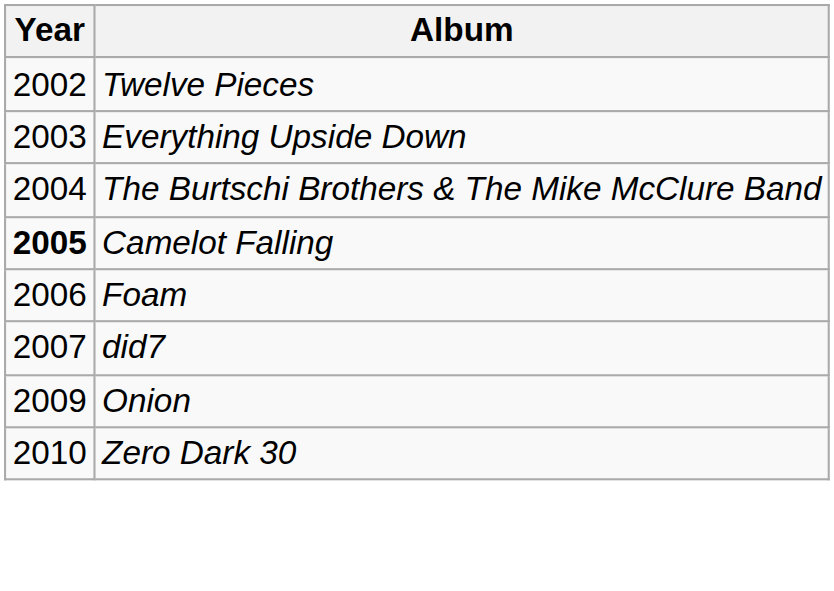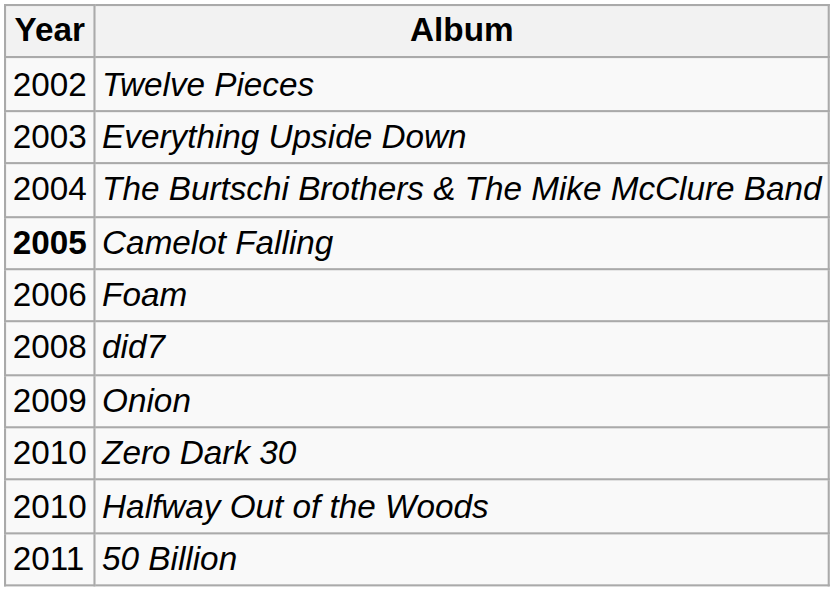 <table class="wikitable">
 <tr>
 <th>Year</th>
 <th>Album</th>
 </tr>
 <tr>
 <td>2002</td>
 <td><em>Twelve Pieces</em></td>
 </tr>
 <tr>
 <td>2003</td>
 <td><em>Everything Upside Down</em></td>
 </tr>
 <tr>
 <td>2004</td>
 <td><em>The Burtschi Brothers & The Mike McClure Band</em></td>
 </tr>
 <tr>
 <td><strong>2005</strong></td>
 <td><em>Camelot Falling</em></td>
 </tr>
 <tr>
 <td>2006</td>
 <td><em>Foam</em></td>
 </tr>
 <tr>
-<td>2007</td>
+<td>2008</td>
 <td><em>did7</em></td>
 </tr>
 <tr>
 <td>2009</td>
 <td><em>Onion</em></td>
 </tr>
 <tr>
 <td>2010</td>
 <td><em>Zero Dark 30</em></td>
 </tr>
+<tr>
+<td>2010</td>
+<td><em>Halfway Out of the Woods</em></td>
+</tr>
+<tr>
+<td>2011</td>
+<td><em>50 Billion</em></td>
+</tr>
 </table>
